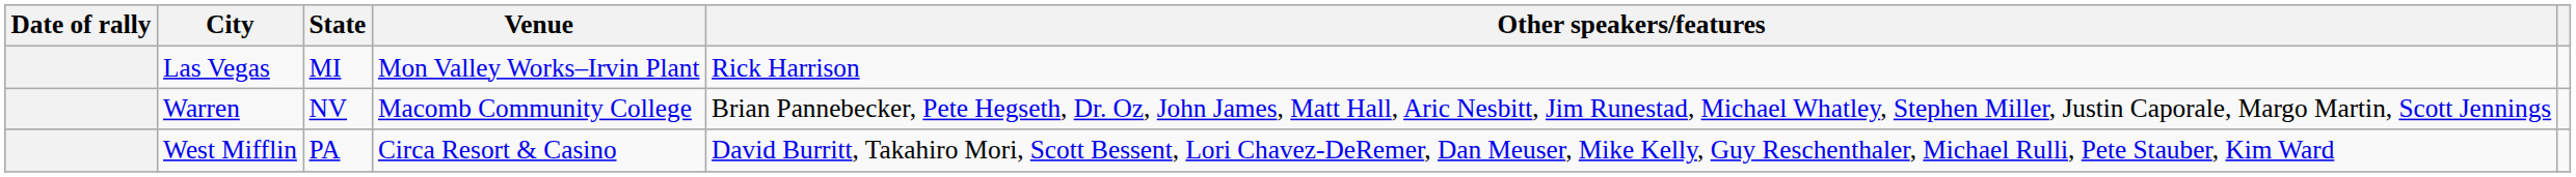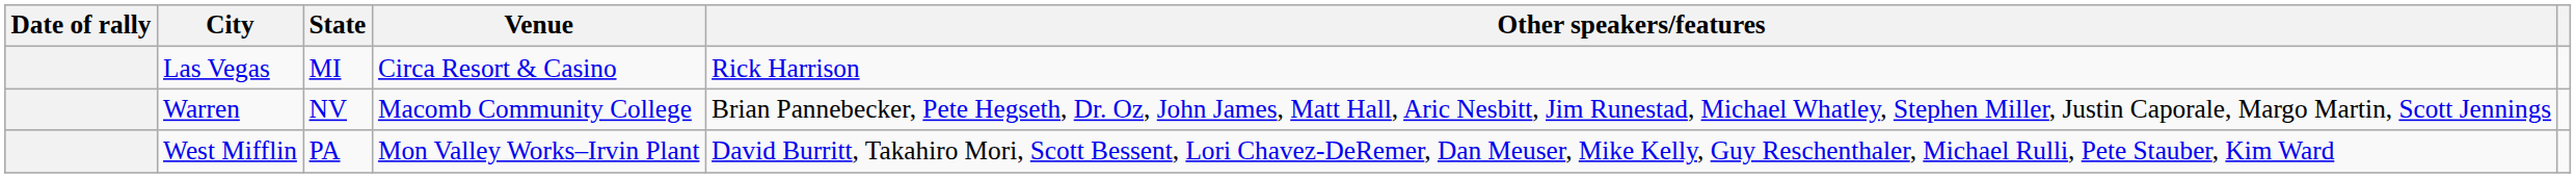 <table class="wikitable sortable">
 <tr>
 <th scope="col" style="text-align:center;">Date of rally</th>
 <th scope="col" style="text-align:center;">City</th>
 <th scope="col" style="text-align:center;">State</th>
 <th scope="col" style="text-align:center;">Venue</th>
 <th scope="col" style="text-align:center;" class="unsortable">Other speakers/features</th>
 <th class="unsortable"></th>
 </tr>
 <tr>
 <th scope="row"></th>
 <td><a href='#'>Las Vegas</a></td>
 <td><a href='#'>MI</a></td>
-<td><a href='#'>Mon Valley Works–Irvin Plant</a></td>
+<td><a href='#'>Circa Resort & Casino</a></td>
 <td><a href='#'>Rick Harrison</a></td>
 <td></td>
 </tr>
 <tr>
 <th scope="row"></th>
 <td><a href='#'>Warren</a></td>
 <td><a href='#'>NV</a></td>
 <td><a href='#'>Macomb Community College</a></td>
 <td>Brian Pannebecker, <a href='#'>Pete Hegseth</a>, <a href='#'>Dr. Oz</a>, <a href='#'>John James</a>, <a href='#'>Matt Hall</a>, <a href='#'>Aric Nesbitt</a>, <a href='#'>Jim Runestad</a>, <a href='#'>Michael Whatley</a>, <a href='#'>Stephen Miller</a>, Justin Caporale, Margo Martin, <a href='#'>Scott Jennings</a></td>
 <td></td>
 </tr>
 <tr>
 <th scope="row"></th>
 <td><a href='#'>West Mifflin</a></td>
 <td><a href='#'>PA</a></td>
-<td><a href='#'>Circa Resort & Casino</a></td>
+<td><a href='#'>Mon Valley Works–Irvin Plant</a></td>
 <td><a href='#'>David Burritt</a>, Takahiro Mori, <a href='#'>Scott Bessent</a>, <a href='#'>Lori Chavez-DeRemer</a>, <a href='#'>Dan Meuser</a>, <a href='#'>Mike Kelly</a>, <a href='#'>Guy Reschenthaler</a>, <a href='#'>Michael Rulli</a>, <a href='#'>Pete Stauber</a>, <a href='#'>Kim Ward</a></td>
 <td></td>
 </tr>
 </table>
